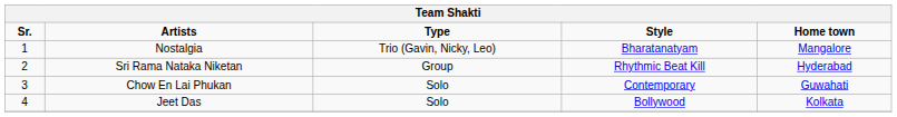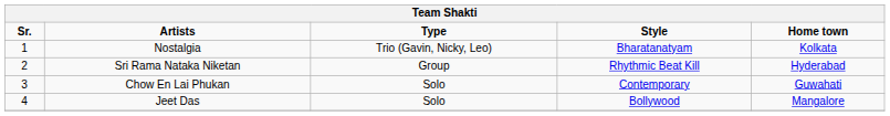 <table class=wikitable style="width: 100%; text-align: center">
 <tr>
 <th colspan=6>Team Shakti</th>
 </tr>
 <tr>
 <td><strong>Sr.</strong></td>
 <td><strong>Artists</strong></td>
 <td><strong>Type</strong></td>
 <td><strong>Style</strong></td>
 <td><strong>Home town</strong></td>
 </tr>
 <tr>
 <td>1</td>
 <td>Nostalgia</td>
 <td>Trio (Gavin, Nicky, Leo)</td>
 <td><a href='#'>Bharatanatyam</a></td>
-<td><a href='#'>Mangalore</a></td>
+<td><a href='#'>Kolkata</a></td>
 </tr>
 <tr>
 <td>2</td>
 <td>Sri Rama Nataka Niketan</td>
 <td>Group</td>
 <td><a href='#'>Rhythmic Beat Kill</a></td>
 <td><a href='#'>Hyderabad</a></td>
 </tr>
 <tr>
 <td>3</td>
 <td>Chow En Lai Phukan</td>
 <td>Solo</td>
 <td><a href='#'>Contemporary</a></td>
 <td><a href='#'>Guwahati</a></td>
 </tr>
 <tr>
 <td>4</td>
 <td>Jeet Das</td>
 <td>Solo</td>
 <td><a href='#'>Bollywood</a></td>
-<td><a href='#'>Kolkata</a></td>
+<td><a href='#'>Mangalore</a></td>
 </tr>
 <tr>
 </tr>
 </table>
